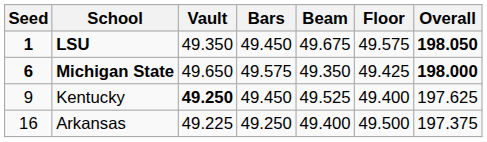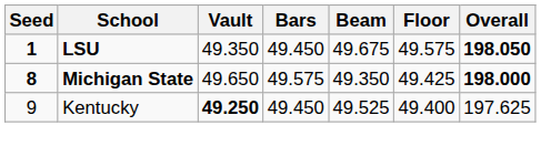 <table class="wikitable" style="white-space:nowrap; font-size:95%; text-align:center">
 <tr>
 <th>Seed</th>
 <th>School</th>
 <th>Vault</th>
 <th>Bars</th>
 <th>Beam</th>
 <th>Floor</th>
 <th>Overall</th>
 </tr>
 <tr>
 <td><strong>1</strong></td>
 <td align=left><strong>LSU</strong></td>
 <td>49.350</td>
 <td>49.450</td>
 <td>49.675</td>
 <td>49.575</td>
 <td><strong>198.050</strong></td>
 </tr>
 <tr>
-<td><strong>6</strong></td>
+<td><strong>8</strong></td>
 <td align=left><strong>Michigan State</strong></td>
 <td>49.650</td>
 <td>49.575</td>
 <td>49.350</td>
 <td>49.425</td>
 <td><strong>198.000</strong></td>
 </tr>
 <tr>
 <td>9</td>
 <td align=left>Kentucky</td>
 <td><strong>49.250</strong></td>
 <td>49.450</td>
 <td>49.525</td>
 <td>49.400</td>
 <td>197.625</td>
 </tr>
-<tr>
-<td>16</td>
-<td align=left>Arkansas</td>
-<td>49.225</td>
-<td>49.250</td>
-<td>49.400</td>
-<td>49.500</td>
-<td>197.375</td>
-</tr>
 </table>
